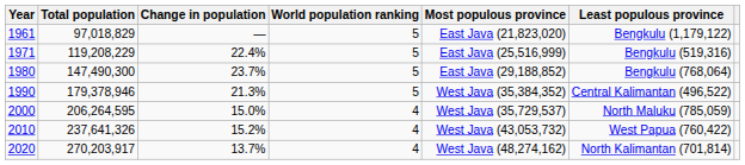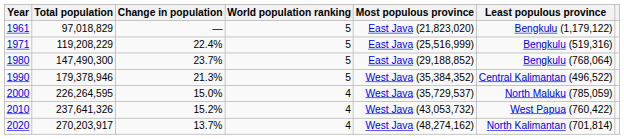 <table class="wikitable sortable static-row-numbers plainrowheaders" style="text-align: right">
 <tr class="static-row-header" style="vertical-align: bottom">
 <th scope="col">Year</th>
 <th scope="col">Total population</th>
 <th scope="col">Change in population</th>
 <th scope="col">World population ranking</th>
 <th scope="col">Most populous province</th>
 <th scope="col">Least populous province</th>
 <th scope="col"></th>
 </tr>
 <tr>
 <td style="text-align: center"><a href='#'>1961</a></td>
 <td>97,018,829</td>
 <td>—</td>
 <td>5</td>
 <td><a href='#'>East Java</a> (21,823,020)</td>
 <td><a href='#'>Bengkulu</a> (1,179,122)</td>
 <td style="text-align: center"></td>
 </tr>
 <tr>
 <td style="text-align: center"><a href='#'>1971</a></td>
 <td>119,208,229</td>
 <td> 22.4%</td>
 <td>5</td>
 <td><a href='#'>East Java</a> (25,516,999)</td>
 <td><a href='#'>Bengkulu</a> (519,316)</td>
 <td style="text-align: center"></td>
 </tr>
 <tr>
 <td style="text-align: center"><a href='#'>1980</a></td>
 <td>147,490,300</td>
 <td> 23.7%</td>
 <td>5</td>
 <td><a href='#'>East Java</a> (29,188,852)</td>
 <td><a href='#'>Bengkulu</a> (768,064)</td>
 <td style="text-align: center"></td>
 </tr>
 <tr>
 <td style="text-align: center"><a href='#'>1990</a></td>
 <td>179,378,946</td>
 <td> 21.3%</td>
 <td>5</td>
 <td><a href='#'>West Java</a> (35,384,352)</td>
 <td><a href='#'>Central Kalimantan</a> (496,522)</td>
 <td style="text-align: center"></td>
 </tr>
 <tr>
 <td style="text-align: center"><a href='#'>2000</a></td>
-<td>206,264,595</td>
+<td>226,264,595</td>
 <td> 15.0%</td>
 <td>4</td>
 <td><a href='#'>West Java</a> (35,729,537)</td>
 <td><a href='#'>North Maluku</a> (785,059)</td>
 <td style="text-align: center"></td>
 </tr>
 <tr>
 <td style="text-align: center"><a href='#'>2010</a></td>
 <td>237,641,326</td>
 <td> 15.2%</td>
 <td>4</td>
 <td><a href='#'>West Java</a> (43,053,732)</td>
 <td><a href='#'>West Papua</a> (760,422)</td>
 <td style="text-align: center"></td>
 </tr>
 <tr>
 <td style="text-align: center"><a href='#'>2020</a></td>
 <td>270,203,917</td>
 <td> 13.7%</td>
 <td>4</td>
 <td><a href='#'>West Java</a> (48,274,162)</td>
 <td><a href='#'>North Kalimantan</a> (701,814)</td>
 <td style="text-align: center"></td>
 </tr>
 </table>
